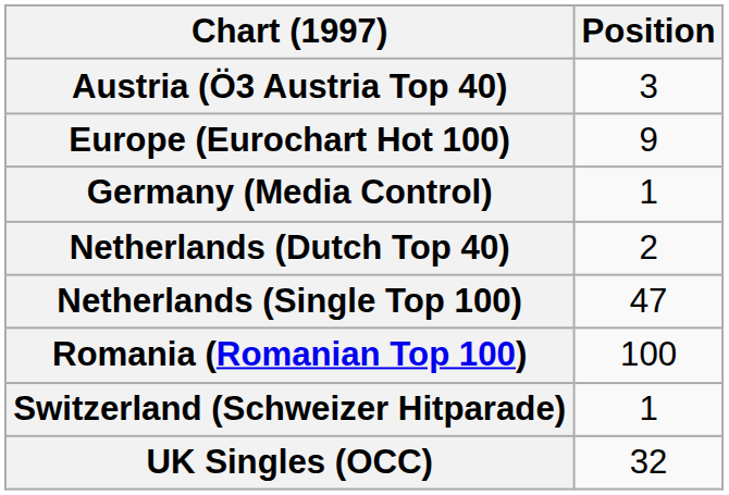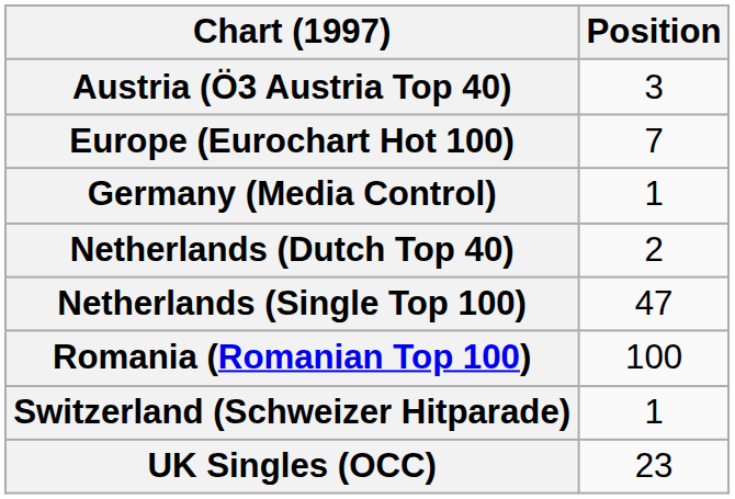 <table class="wikitable sortable plainrowheaders" style="text-align:center">
 <tr>
 <th scope="col">Chart (1997)</th>
 <th scope="col">Position</th>
 </tr>
 <tr>
 <th scope="row">Austria (Ö3 Austria Top 40)</th>
 <td>3</td>
 </tr>
 <tr>
 <th scope="row">Europe (Eurochart Hot 100)</th>
-<td>9</td>
+<td>7</td>
 </tr>
 <tr>
 <th scope="row">Germany (Media Control)</th>
 <td>1</td>
 </tr>
 <tr>
 <th scope="row">Netherlands (Dutch Top 40)</th>
 <td>2</td>
 </tr>
 <tr>
 <th scope="row">Netherlands (Single Top 100)</th>
 <td>47</td>
 </tr>
 <tr>
 <th scope="row">Romania (<a href='#'>Romanian Top 100</a>)</th>
 <td>100</td>
 </tr>
 <tr>
 <th scope="row">Switzerland (Schweizer Hitparade)</th>
 <td>1</td>
 </tr>
 <tr>
 <th scope="row">UK Singles (OCC)</th>
-<td>32</td>
+<td>23</td>
 </tr>
 </table>
